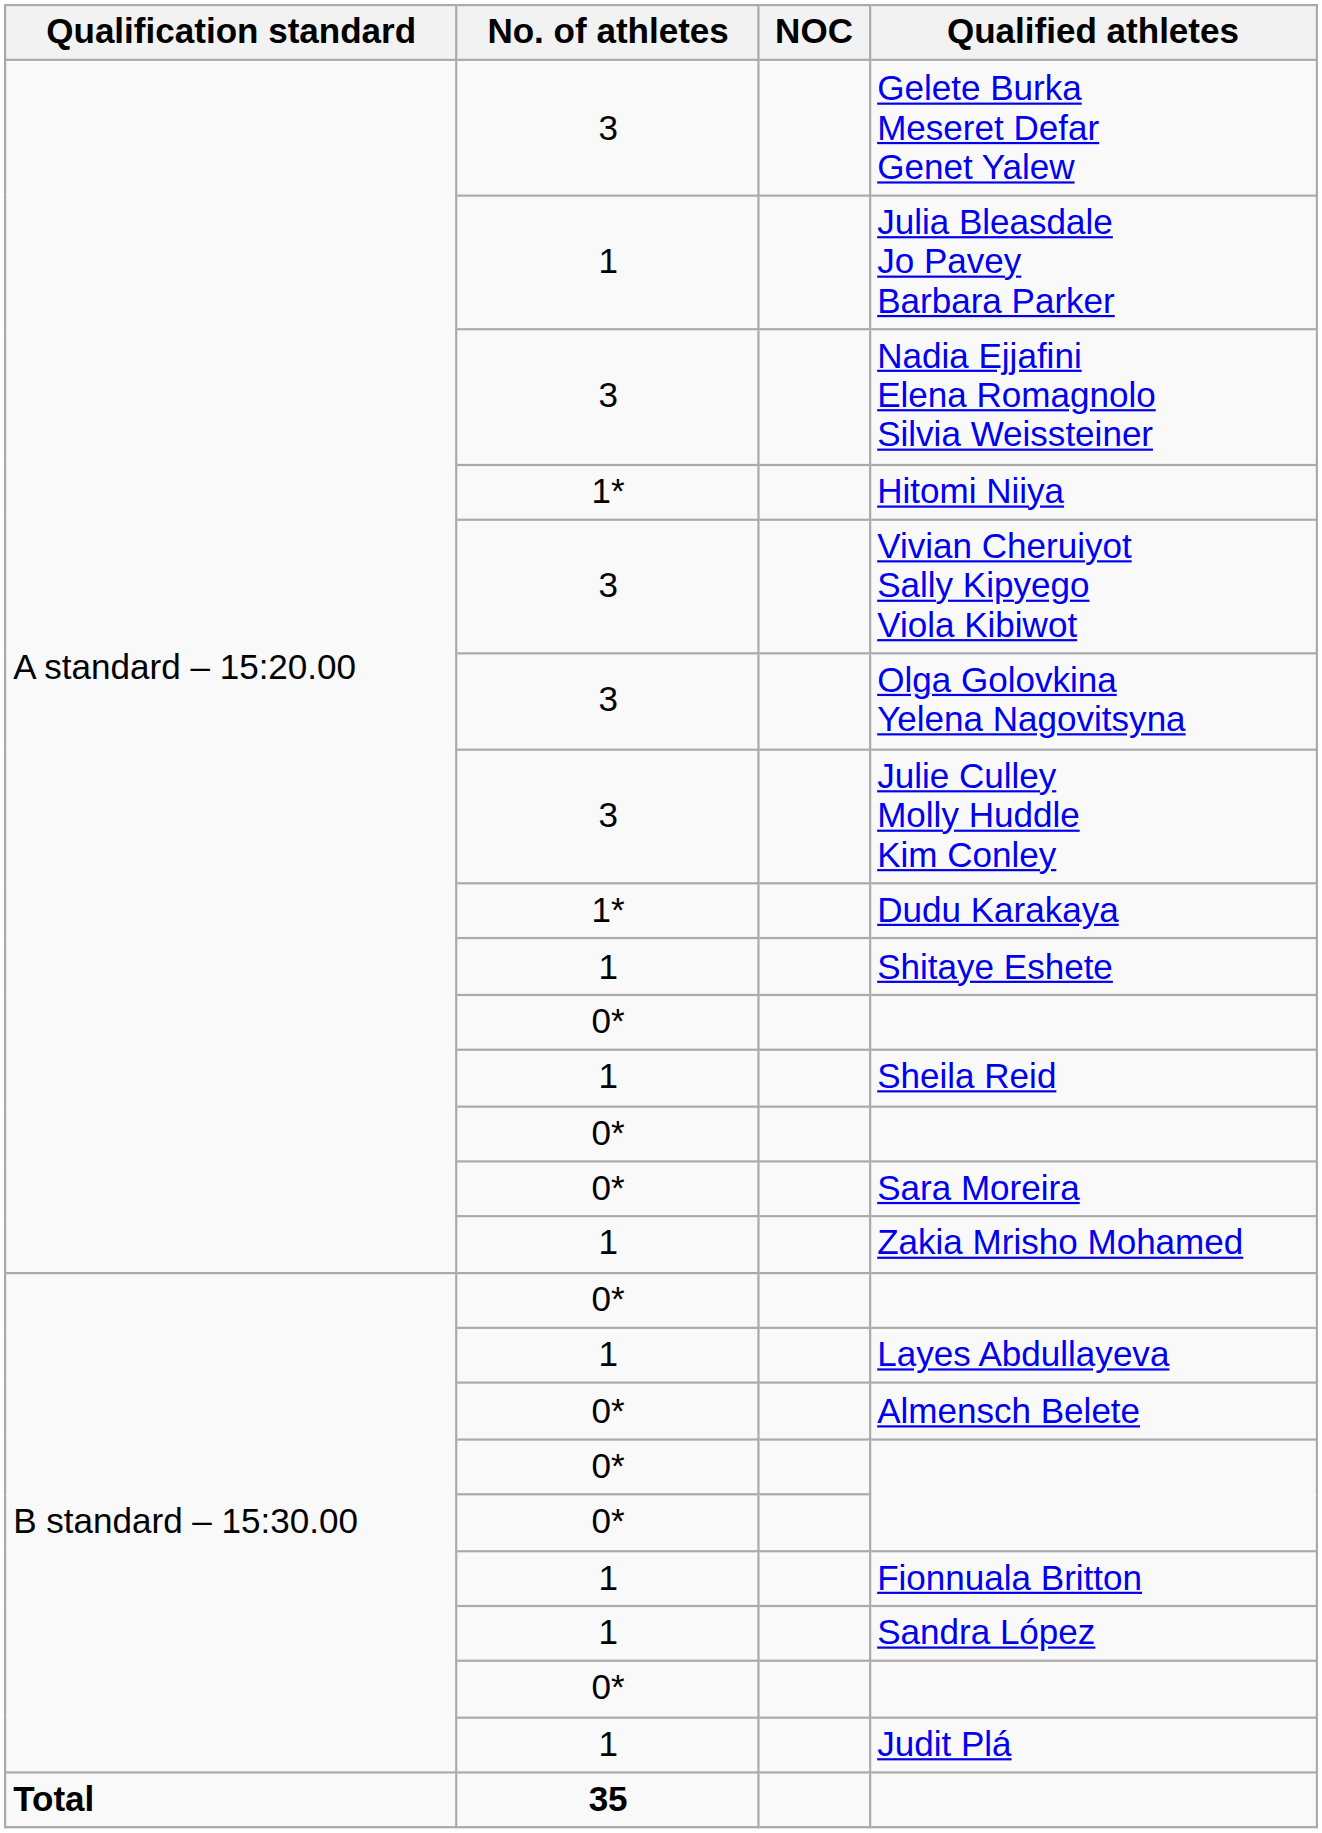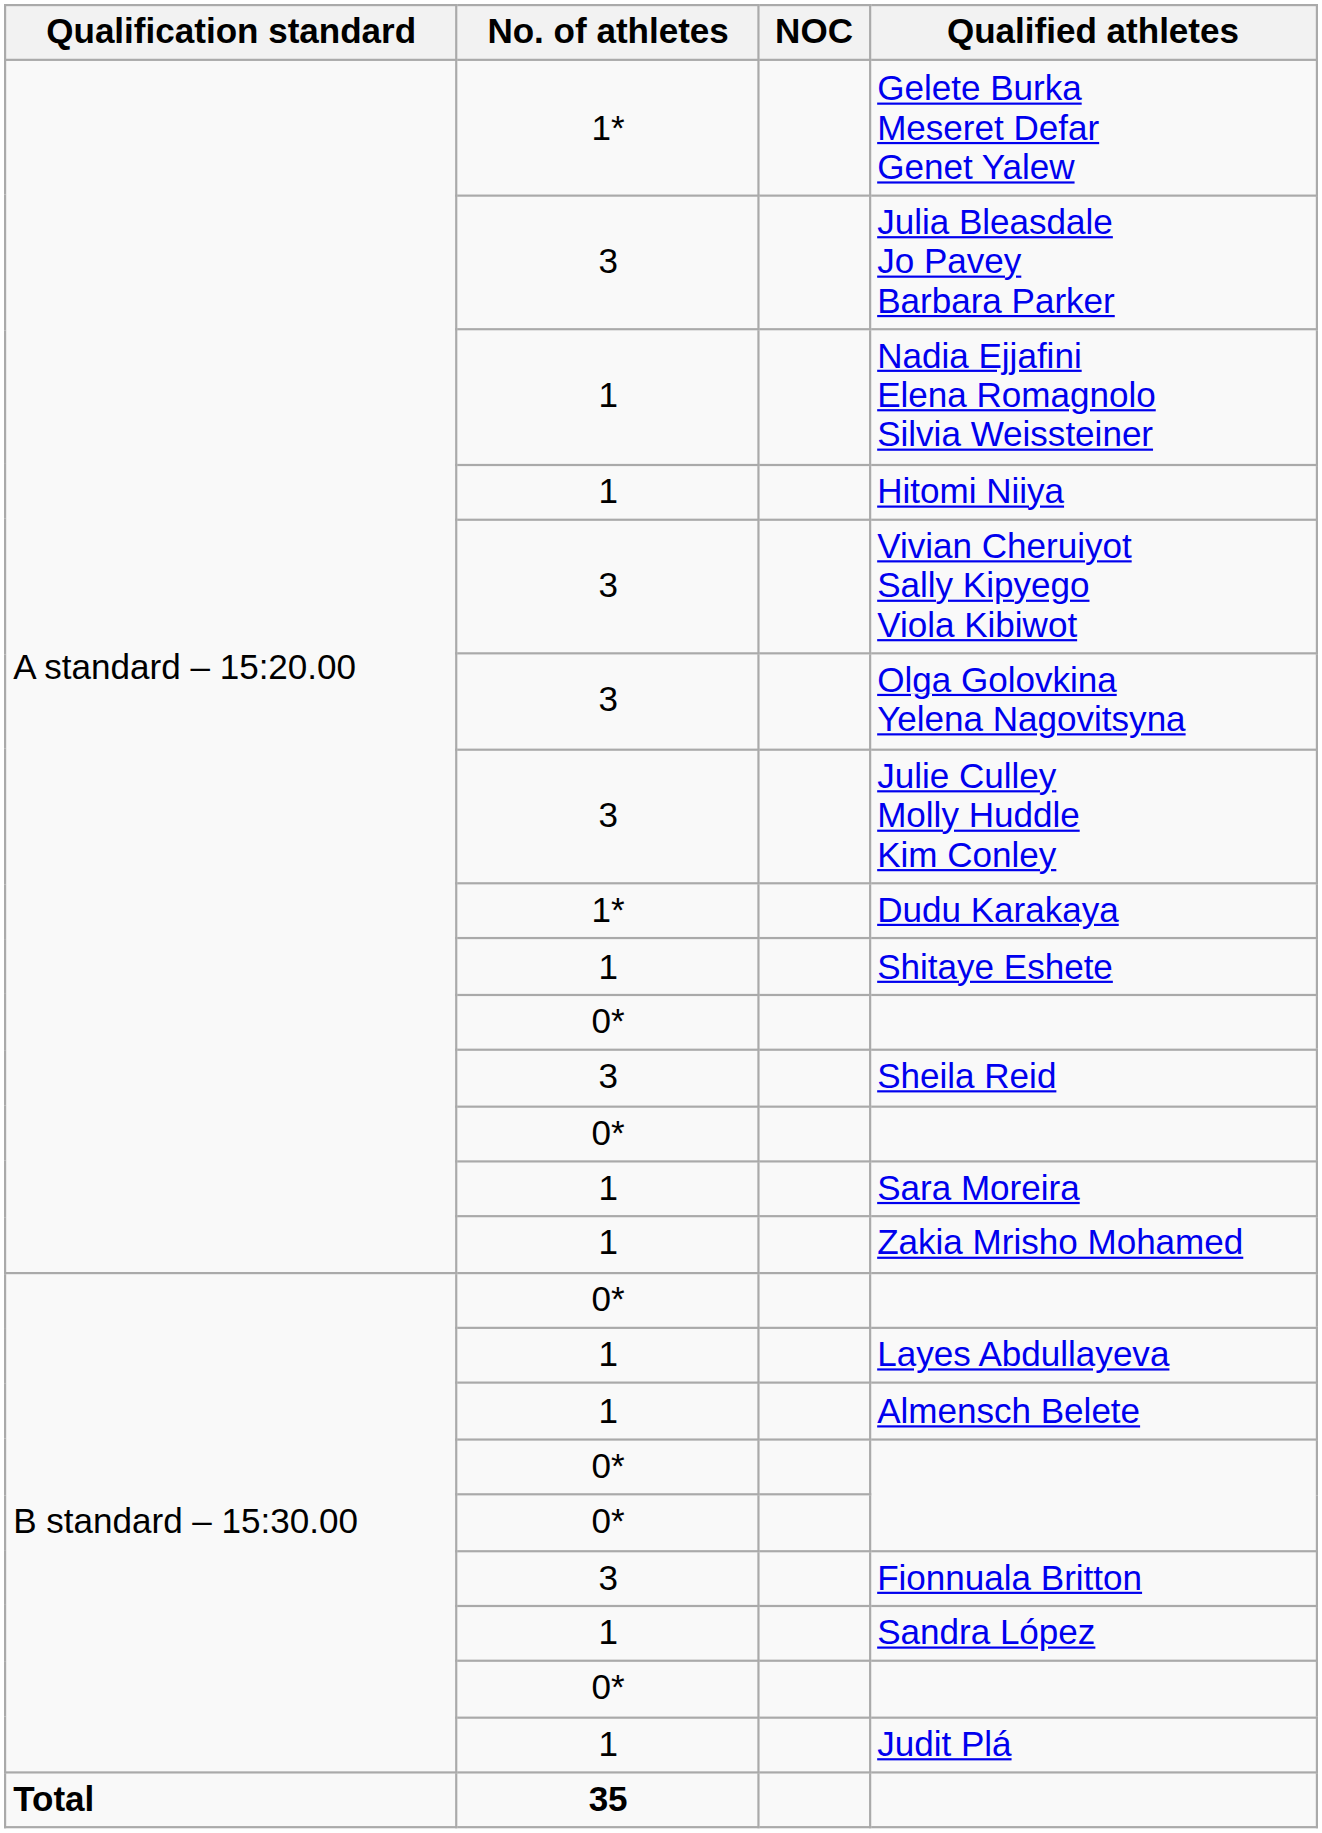 <table class="wikitable"  style="text-align:left; width:600px;">
 <tr>
 <th>Qualification standard</th>
 <th>No. of athletes</th>
 <th>NOC</th>
 <th>Qualified athletes</th>
 </tr>
 <tr>
 <td rowspan="14">A standard – 15:20.00</td>
-<td align=center>3</td>
+<td align=center>1*</td>
 <td></td>
 <td><a href='#'>Gelete Burka</a><br><a href='#'>Meseret Defar</a><br><a href='#'>Genet Yalew</a></td>
 </tr>
 <tr>
-<td align=center>1</td>
+<td align=center>3</td>
 <td></td>
 <td><a href='#'>Julia Bleasdale</a><br><a href='#'>Jo Pavey</a><br><a href='#'>Barbara Parker</a></td>
 </tr>
 <tr>
-<td align=center>3</td>
+<td align=center>1</td>
 <td></td>
 <td><a href='#'>Nadia Ejjafini</a> <br> <a href='#'>Elena Romagnolo</a> <br> <a href='#'>Silvia Weissteiner</a></td>
 </tr>
 <tr>
-<td align=center>1*</td>
+<td align=center>1</td>
 <td></td>
 <td><a href='#'>Hitomi Niiya</a></td>
 </tr>
 <tr>
 <td align=center>3</td>
 <td></td>
 <td><a href='#'>Vivian Cheruiyot</a> <br> <a href='#'>Sally Kipyego</a> <br> <a href='#'>Viola Kibiwot</a></td>
 </tr>
 <tr>
 <td align=center>3</td>
 <td></td>
 <td><a href='#'>Olga Golovkina</a><br><a href='#'>Yelena Nagovitsyna</a></td>
 </tr>
 <tr>
 <td align=center>3</td>
 <td></td>
 <td><a href='#'>Julie Culley</a><br><a href='#'>Molly Huddle</a><br><a href='#'>Kim Conley</a></td>
 </tr>
 <tr>
 <td align=center>1*</td>
 <td></td>
 <td><a href='#'>Dudu Karakaya</a></td>
 </tr>
 <tr>
 <td align=center>1</td>
 <td></td>
 <td><a href='#'>Shitaye Eshete</a></td>
 </tr>
 <tr>
 <td align=center>0*</td>
 <td> </td>
 </tr>
 <tr>
-<td align=center>1</td>
+<td align=center>3</td>
 <td></td>
 <td><a href='#'>Sheila Reid</a></td>
 </tr>
 <tr>
 <td align=center>0*</td>
 <td> </td>
 </tr>
 <tr>
-<td align=center>0*</td>
+<td align=center>1</td>
 <td></td>
 <td><a href='#'>Sara Moreira</a></td>
 </tr>
 <tr>
 <td align=center>1</td>
 <td> </td>
 <td><a href='#'>Zakia Mrisho Mohamed</a></td>
 </tr>
 <tr>
 <td rowspan="9">B standard – 15:30.00</td>
 <td align=center>0*</td>
 <td></td>
 </tr>
 <tr>
 <td align=center>1</td>
 <td></td>
 <td><a href='#'>Layes Abdullayeva</a></td>
 </tr>
 <tr>
-<td align=center>0*</td>
+<td align=center>1</td>
 <td></td>
 <td><a href='#'>Almensch Belete</a></td>
 </tr>
 <tr>
 <td align=center>0*</td>
 <td></td>
 </tr>
 <tr>
 <td align=center>0*</td>
 <td></td>
 </tr>
 <tr>
-<td align=center>1</td>
+<td align=center>3</td>
 <td></td>
 <td><a href='#'>Fionnuala Britton</a></td>
 </tr>
 <tr>
 <td align=center>1</td>
 <td></td>
 <td><a href='#'>Sandra López</a></td>
 </tr>
 <tr>
 <td align=center>0*</td>
 <td></td>
 </tr>
 <tr>
 <td align=center>1</td>
 <td></td>
 <td><a href='#'>Judit Plá</a></td>
 </tr>
 <tr>
 <td><strong>Total</strong></td>
 <td align=center><strong>35</strong></td>
 <td></td>
 </tr>
 </table>
